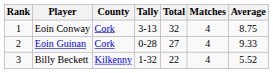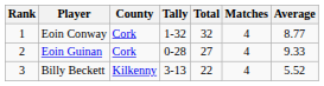 <table class="wikitable">
 <tr>
 <th>Rank</th>
 <th>Player</th>
 <th>County</th>
 <th>Tally</th>
 <th>Total</th>
 <th>Matches</th>
 <th>Average</th>
 </tr>
 <tr>
 <td rowspan=1 align=center>1</td>
 <td>Eoin Conway</td>
 <td><a href='#'>Cork</a></td>
-<td align=center>3-13</td>
+<td align=center>1-32</td>
 <td align=center>32</td>
 <td align=center>4</td>
-<td align=center>8.75</td>
+<td align=center>8.77</td>
 </tr>
 <tr>
 <td rowspan=1 align=center>2</td>
 <td><a href='#'>Eoin Guinan</a></td>
 <td><a href='#'>Cork</a></td>
 <td align=center>0-28</td>
 <td align=center>27</td>
 <td align=center>4</td>
 <td align=center>9.33</td>
 </tr>
 <tr>
 <td rowspan=1 align=center>3</td>
 <td>Billy Beckett</td>
 <td><a href='#'>Kilkenny</a></td>
-<td align=center>1-32</td>
+<td align=center>3-13</td>
 <td align=center>22</td>
 <td align=center>4</td>
 <td align=center>5.52</td>
 </tr>
 </table>
